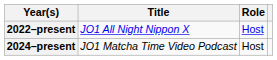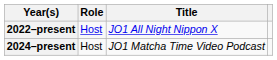 <table class="wikitable sortable plainrowheaders">
 <tr>
 <th scope="col">Year(s)</th>
+<th scope="col">Role</th>
 <th scope="col">Title</th>
-<th scope="col">Role</th>
 <th></th>
 </tr>
 <tr>
 <th scope="row">2022–present</th>
+<td><a href='#'>Host</a></td>
 <td><a href='#'><em>JO1 All Night Nippon X</em></a></td>
-<td><a href='#'>Host</a></td>
 <td></td>
 </tr>
 <tr>
 <th scope="row">2024–present</th>
+<td>Host</td>
 <td><em>JO1 Matcha Time Video Podcast</em></td>
-<td>Host</td>
 <td></td>
 </tr>
 </table>
